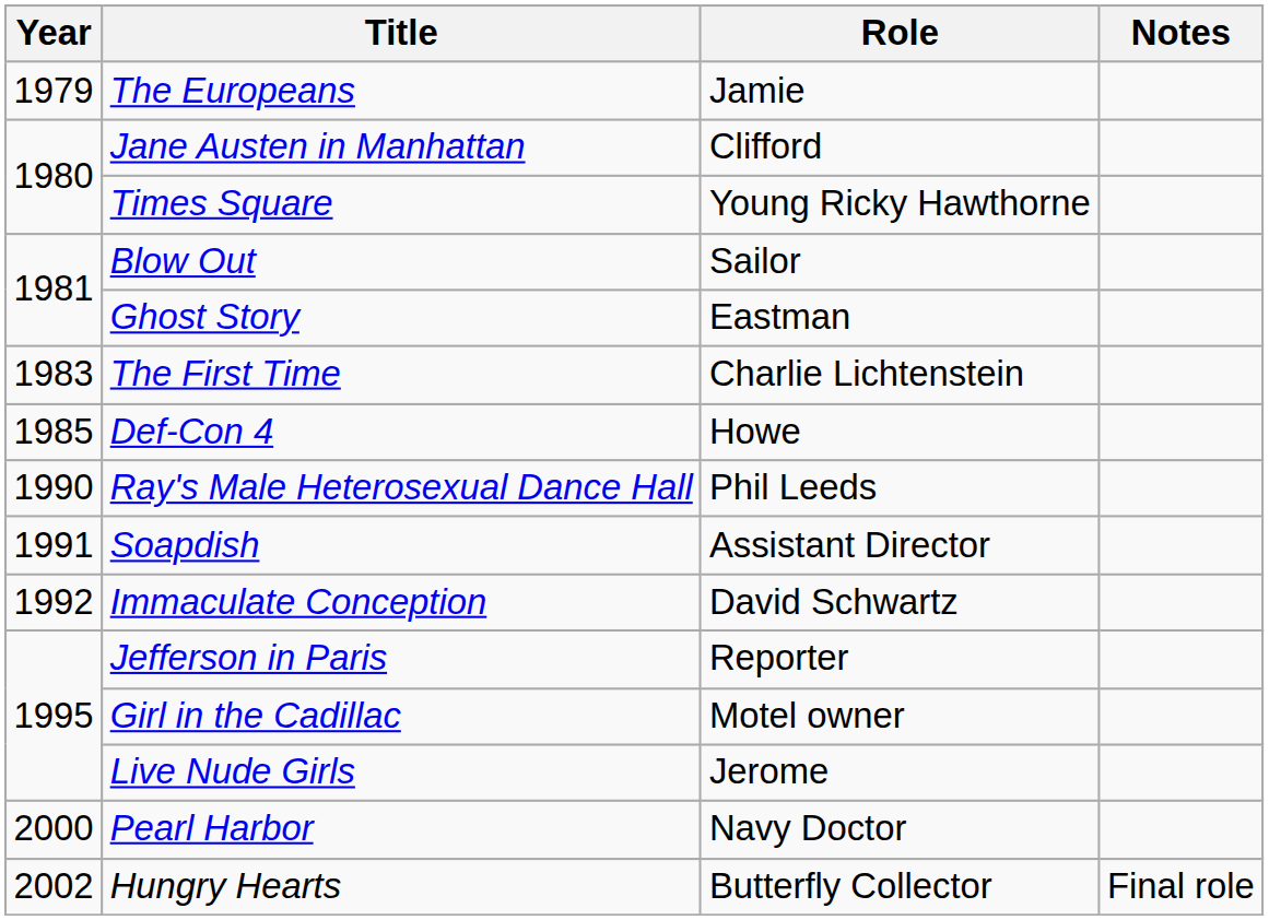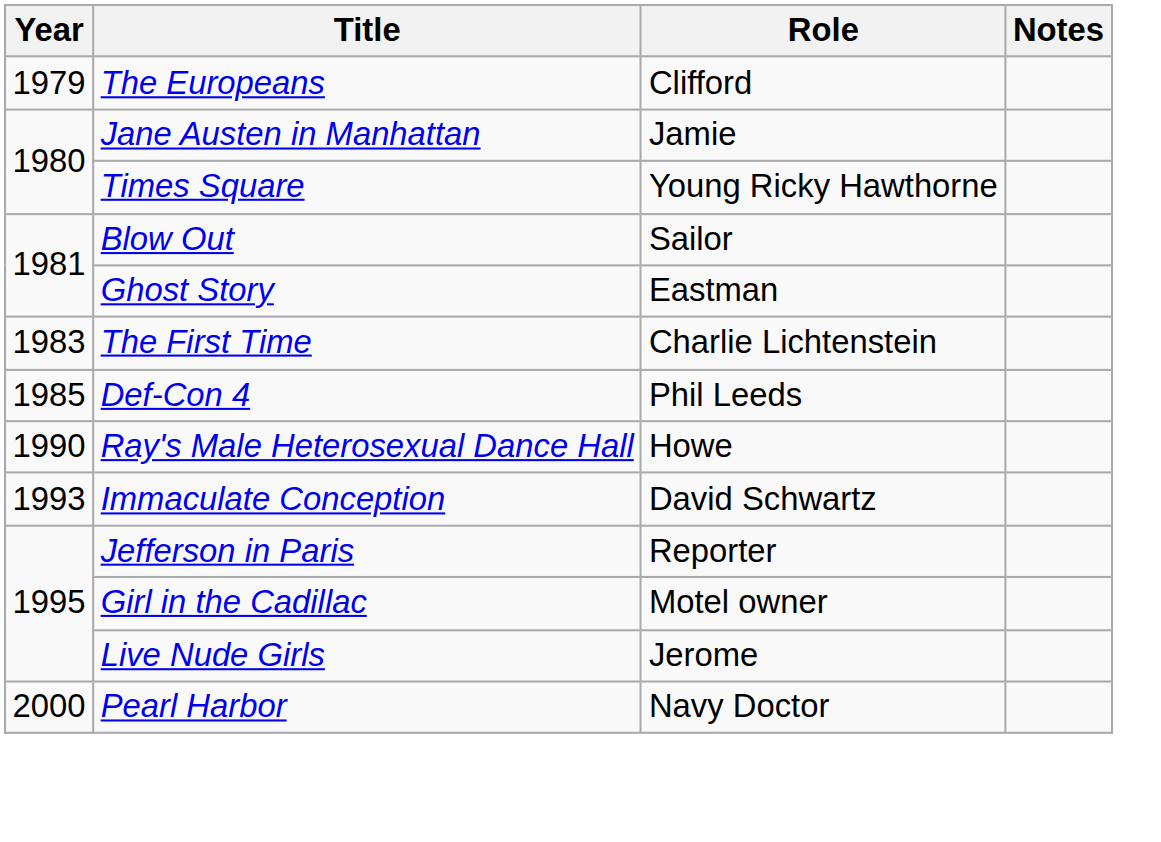 <table class="wikitable sortable">
 <tr>
 <th>Year</th>
 <th>Title</th>
 <th>Role</th>
 <th>Notes</th>
 </tr>
 <tr>
 <td>1979</td>
 <td><em><a href='#'>The Europeans</a></em></td>
-<td>Jamie</td>
+<td>Clifford</td>
 <td></td>
 </tr>
 <tr>
 <td Rowspan=2>1980</td>
 <td><em><a href='#'>Jane Austen in Manhattan</a></em></td>
-<td>Clifford</td>
+<td>Jamie</td>
 <td></td>
 </tr>
 <tr>
 <td><em><a href='#'>Times Square</a></em></td>
 <td>Young Ricky Hawthorne</td>
 <td></td>
 </tr>
 <tr>
 <td Rowspan=2>1981</td>
 <td><em><a href='#'>Blow Out</a></em></td>
 <td>Sailor</td>
 <td></td>
 </tr>
 <tr>
 <td><em><a href='#'>Ghost Story</a></em></td>
 <td>Eastman</td>
 <td></td>
 </tr>
 <tr>
 <td>1983</td>
 <td><em><a href='#'>The First Time</a></em></td>
 <td>Charlie Lichtenstein</td>
 <td></td>
 </tr>
 <tr>
 <td>1985</td>
 <td><em><a href='#'>Def-Con 4</a></em></td>
-<td>Howe</td>
+<td>Phil Leeds</td>
 <td></td>
 </tr>
 <tr>
 <td>1990</td>
 <td><em><a href='#'>Ray's Male Heterosexual Dance Hall</a></em></td>
-<td>Phil Leeds</td>
+<td>Howe</td>
 <td></td>
 </tr>
 <tr>
-<td>1991</td>
-<td><em><a href='#'>Soapdish</a></em></td>
-<td>Assistant Director</td>
-<td></td>
-</tr>
-<tr>
-<td>1992</td>
+<td>1993</td>
 <td><em><a href='#'>Immaculate Conception</a></em></td>
 <td>David Schwartz</td>
 <td></td>
 </tr>
 <tr>
 <td Rowspan=3>1995</td>
 <td><em><a href='#'>Jefferson in Paris</a></em></td>
 <td>Reporter</td>
 <td></td>
 </tr>
 <tr>
 <td><em><a href='#'>Girl in the Cadillac</a></em></td>
 <td>Motel owner</td>
 <td></td>
 </tr>
 <tr>
 <td><em><a href='#'>Live Nude Girls</a></em></td>
 <td>Jerome</td>
 <td></td>
 </tr>
 <tr>
 <td>2000</td>
 <td><em><a href='#'>Pearl Harbor</a></em></td>
 <td>Navy Doctor</td>
 <td></td>
 </tr>
-<tr>
-<td>2002</td>
-<td><em>Hungry Hearts</em></td>
-<td>Butterfly Collector</td>
-<td>Final role</td>
-</tr>
 </table>
